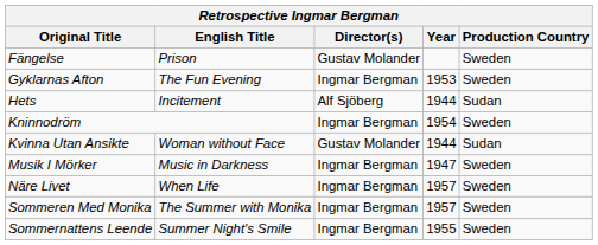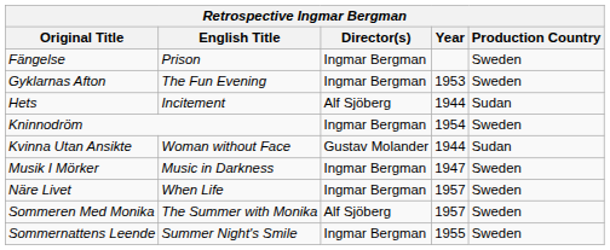 <table class="wikitable">
 <tr>
 <th ! colspan="5"><em>Retrospective Ingmar Bergman</em></th>
 </tr>
 <tr>
 <th>Original Title</th>
 <th>English Title</th>
 <th>Director(s)</th>
 <th>Year</th>
 <th>Production Country</th>
 </tr>
 <tr>
 <td><em>Fängelse</em></td>
 <td><em>Prison</em></td>
-<td>Gustav Molander</td>
+<td>Ingmar Bergman</td>
 <td></td>
 <td>Sweden</td>
 </tr>
 <tr>
 <td><em>Gyklarnas Afton</em></td>
 <td><em>The Fun Evening</em></td>
 <td>Ingmar Bergman</td>
 <td>1953</td>
 <td>Sweden</td>
 </tr>
 <tr>
 <td><em>Hets</em></td>
 <td><em>Incitement</em></td>
 <td>Alf Sjöberg</td>
 <td>1944</td>
 <td>Sudan</td>
 </tr>
 <tr>
 <td colspan="2"><em>Kninnodröm</em></td>
 <td>Ingmar Bergman</td>
 <td>1954</td>
 <td>Sweden</td>
 </tr>
 <tr>
 <td><em>Kvinna Utan Ansikte</em></td>
 <td><em>Woman without Face</em></td>
 <td>Gustav Molander</td>
 <td>1944</td>
 <td>Sudan</td>
 </tr>
 <tr>
 <td><em>Musik I Mörker</em></td>
 <td><em>Music in Darkness</em></td>
 <td>Ingmar Bergman</td>
 <td>1947</td>
 <td>Sweden</td>
 </tr>
 <tr>
 <td><em>Näre Livet</em></td>
 <td><em>When Life</em></td>
 <td>Ingmar Bergman</td>
 <td>1957</td>
 <td>Sweden</td>
 </tr>
 <tr>
 <td><em>Sommeren Med Monika</em></td>
 <td><em>The Summer with Monika</em></td>
-<td>Ingmar Bergman</td>
+<td>Alf Sjöberg</td>
 <td>1957</td>
 <td>Sweden</td>
 </tr>
 <tr>
 <td><em>Sommernattens Leende</em></td>
 <td><em>Summer Night's Smile</em></td>
 <td>Ingmar Bergman</td>
 <td>1955</td>
 <td>Sweden</td>
 </tr>
 </table>
